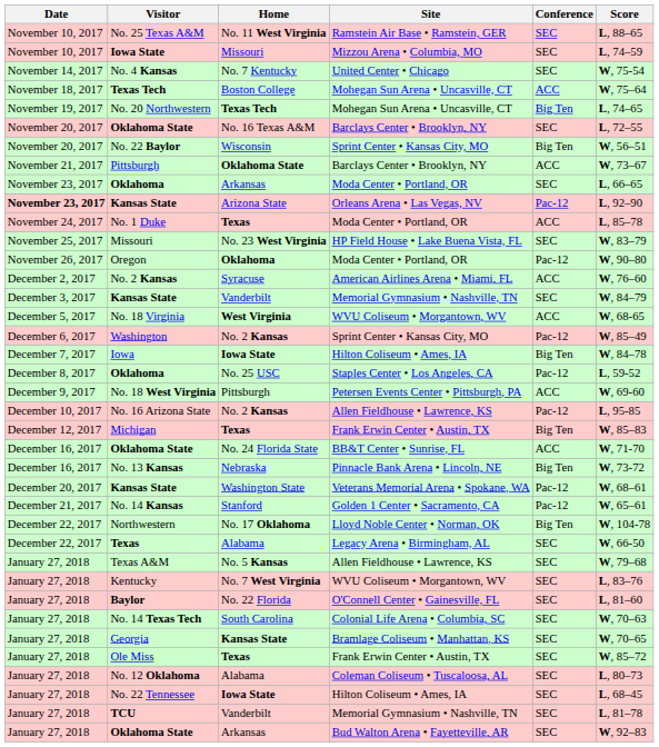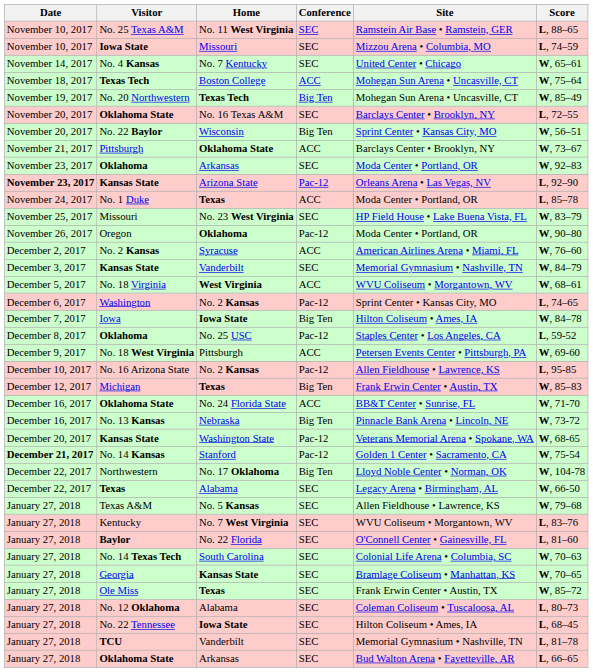 <table class="wikitable">
 <tr>
 <th>Date</th>
 <th>Visitor</th>
 <th>Home</th>
+<th>Conference</th>
 <th>Site</th>
-<th>Conference</th>
 <th>Score</th>
 </tr>
 <tr bgcolor=ffcccc>
 <td>November 10, 2017</td>
 <td>No. 25 <a href='#'>Texas A&M</a></td>
 <td>No. 11 <strong>West Virginia</strong></td>
+<td><a href='#'>SEC</a></td>
 <td><a href='#'>Ramstein Air Base</a> • <a href='#'>Ramstein, GER</a></td>
-<td><a href='#'>SEC</a></td>
 <td><strong>L</strong>, 88–65</td>
 </tr>
 <tr bgcolor=ffcccc>
 <td>November 10, 2017</td>
 <td><strong>Iowa State</strong></td>
 <td><a href='#'>Missouri</a></td>
+<td>SEC</td>
 <td><a href='#'>Mizzou Arena</a> • <a href='#'>Columbia, MO</a></td>
-<td>SEC</td>
 <td><strong>L</strong>, 74–59</td>
 </tr>
 <tr bgcolor=ccffcc>
 <td>November 14, 2017</td>
 <td>No. 4 <strong>Kansas</strong></td>
 <td>No. 7 <a href='#'>Kentucky</a></td>
+<td>SEC</td>
 <td><a href='#'>United Center</a> • <a href='#'>Chicago</a></td>
-<td>SEC</td>
-<td><strong>W</strong>, 75-54</td>
+<td><strong>W</strong>, 65–61</td>
 </tr>
 <tr bgcolor=ccffcc>
 <td>November 18, 2017</td>
 <td><strong>Texas Tech</strong></td>
 <td><a href='#'>Boston College</a></td>
+<td><a href='#'>ACC</a></td>
 <td><a href='#'>Mohegan Sun Arena</a> • <a href='#'>Uncasville, CT</a></td>
-<td><a href='#'>ACC</a></td>
 <td><strong>W</strong>, 75–64</td>
 </tr>
 <tr bgcolor=ccffcc>
 <td>November 19, 2017</td>
 <td>No. 20 <a href='#'>Northwestern</a></td>
 <td><strong>Texas Tech</strong></td>
+<td><a href='#'>Big Ten</a></td>
 <td>Mohegan Sun Arena • Uncasville, CT</td>
-<td><a href='#'>Big Ten</a></td>
-<td><strong>L</strong>, 74–65</td>
+<td><strong>W</strong>, 85–49</td>
 </tr>
 <tr bgcolor=ffcccc>
 <td>November 20, 2017</td>
 <td><strong>Oklahoma State</strong></td>
 <td>No. 16 Texas A&M</td>
+<td>SEC</td>
 <td><a href='#'>Barclays Center</a> • <a href='#'>Brooklyn, NY</a></td>
-<td>SEC</td>
 <td><strong>L</strong>, 72–55</td>
 </tr>
 <tr bgcolor=ccffcc>
 <td>November 20, 2017</td>
 <td>No. 22 <strong>Baylor</strong></td>
 <td><a href='#'>Wisconsin</a></td>
+<td>Big Ten</td>
 <td><a href='#'>Sprint Center</a> • <a href='#'>Kansas City, MO</a></td>
-<td>Big Ten</td>
 <td><strong>W</strong>, 56–51</td>
 </tr>
 <tr bgcolor=ccffcc>
 <td>November 21, 2017</td>
 <td><a href='#'>Pittsburgh</a></td>
 <td><strong>Oklahoma State</strong></td>
+<td>ACC</td>
 <td>Barclays Center • Brooklyn, NY</td>
-<td>ACC</td>
 <td><strong>W</strong>, 73–67</td>
 </tr>
 <tr bgcolor=ccffcc>
 <td>November 23, 2017</td>
 <td><strong>Oklahoma</strong></td>
 <td><a href='#'>Arkansas</a></td>
+<td>SEC</td>
 <td><a href='#'>Moda Center</a> • <a href='#'>Portland, OR</a></td>
-<td>SEC</td>
-<td><strong>L</strong>, 66–65</td>
+<td><strong>W</strong>, 92–83</td>
 </tr>
 <tr bgcolor=ffcccc>
 <td><strong>November 23, 2017</strong></td>
 <td><strong>Kansas State</strong></td>
 <td><a href='#'>Arizona State</a></td>
+<td><a href='#'>Pac-12</a></td>
 <td><a href='#'>Orleans Arena</a> • <a href='#'>Las Vegas, NV</a></td>
-<td><a href='#'>Pac-12</a></td>
 <td><strong>L</strong>, 92–90</td>
 </tr>
 <tr bgcolor=ffcccc>
 <td>November 24, 2017</td>
 <td>No. 1 <a href='#'>Duke</a></td>
 <td><strong>Texas</strong></td>
+<td>ACC</td>
 <td>Moda Center • Portland, OR</td>
-<td>ACC</td>
 <td><strong>L</strong>, 85–78</td>
 </tr>
 <tr bgcolor=ccffcc>
 <td>November 25, 2017</td>
 <td>Missouri</td>
 <td>No. 23 <strong>West Virginia</strong></td>
+<td>SEC</td>
 <td><a href='#'>HP Field House</a> • <a href='#'>Lake Buena Vista, FL</a></td>
-<td>SEC</td>
 <td><strong>W</strong>, 83–79</td>
 </tr>
 <tr bgcolor=ccffcc>
 <td>November 26, 2017</td>
 <td>Oregon</td>
 <td><strong>Oklahoma</strong></td>
+<td>Pac-12</td>
 <td>Moda Center • Portland, OR</td>
-<td>Pac-12</td>
 <td><strong>W</strong>, 90–80</td>
 </tr>
 <tr bgcolor=ccffcc>
 <td>December 2, 2017</td>
 <td>No. 2 <strong>Kansas</strong></td>
 <td><a href='#'>Syracuse</a></td>
+<td>ACC</td>
 <td><a href='#'>American Airlines Arena</a> • <a href='#'>Miami, FL</a></td>
-<td>ACC</td>
 <td><strong>W</strong>, 76–60</td>
 </tr>
 <tr bgcolor=ccffcc>
 <td>December 3, 2017</td>
 <td><strong>Kansas State</strong></td>
 <td><a href='#'>Vanderbilt</a></td>
+<td>SEC</td>
 <td><a href='#'>Memorial Gymnasium</a> • <a href='#'>Nashville, TN</a></td>
-<td>SEC</td>
 <td><strong>W</strong>, 84–79</td>
 </tr>
 <tr bgcolor=ccffcc>
 <td>December 5, 2017</td>
 <td>No. 18 <a href='#'>Virginia</a></td>
 <td><strong>West Virginia</strong></td>
+<td>ACC</td>
 <td><a href='#'>WVU Coliseum</a> • <a href='#'>Morgantown, WV</a></td>
-<td>ACC</td>
-<td><strong>W</strong>, 68-65</td>
+<td><strong>W</strong>, 68–61</td>
 </tr>
 <tr bgcolor=ffcccc>
 <td>December 6, 2017</td>
 <td><a href='#'>Washington</a></td>
 <td>No. 2 <strong>Kansas</strong></td>
+<td>Pac-12</td>
 <td>Sprint Center • Kansas City, MO</td>
-<td>Pac-12</td>
-<td><strong>W</strong>, 85–49</td>
+<td><strong>L</strong>, 74–65</td>
 </tr>
 <tr bgcolor=ccffcc>
 <td>December 7, 2017</td>
 <td><a href='#'>Iowa</a></td>
 <td><strong>Iowa State</strong></td>
+<td>Big Ten</td>
 <td><a href='#'>Hilton Coliseum</a> • <a href='#'>Ames, IA</a></td>
-<td>Big Ten</td>
 <td><strong>W</strong>, 84–78</td>
 </tr>
 <tr bgcolor=ccffcc>
 <td>December 8, 2017</td>
 <td><strong>Oklahoma</strong></td>
 <td>No. 25 <a href='#'>USC</a></td>
+<td>Pac-12</td>
 <td><a href='#'>Staples Center</a> • <a href='#'>Los Angeles, CA</a></td>
-<td>Pac-12</td>
 <td><strong>L</strong>, 59-52</td>
 </tr>
 <tr bgcolor=ccffcc>
 <td>December 9, 2017</td>
 <td>No. 18 <strong>West Virginia</strong></td>
 <td>Pittsburgh</td>
+<td>ACC</td>
 <td><a href='#'>Petersen Events Center</a> • <a href='#'>Pittsburgh, PA</a></td>
-<td>ACC</td>
 <td><strong>W</strong>, 69-60</td>
 </tr>
 <tr bgcolor=ffcccc>
 <td>December 10, 2017</td>
 <td>No. 16 Arizona State</td>
 <td>No. 2 <strong>Kansas</strong></td>
+<td>Pac-12</td>
 <td><a href='#'>Allen Fieldhouse</a> • <a href='#'>Lawrence, KS</a></td>
-<td>Pac-12</td>
 <td><strong>L</strong>, 95-85</td>
 </tr>
 <tr bgcolor=ffcccc>
 <td>December 12, 2017</td>
 <td><a href='#'>Michigan</a></td>
 <td><strong>Texas</strong></td>
+<td>Big Ten</td>
 <td><a href='#'>Frank Erwin Center</a> • <a href='#'>Austin, TX</a></td>
-<td>Big Ten</td>
 <td><strong>W</strong>, 85–83</td>
 </tr>
 <tr bgcolor=ccffcc>
 <td>December 16, 2017</td>
 <td><strong>Oklahoma State</strong></td>
 <td>No. 24 <a href='#'>Florida State</a></td>
+<td>ACC</td>
 <td><a href='#'>BB&T Center</a> • <a href='#'>Sunrise, FL</a></td>
-<td>ACC</td>
 <td><strong>W</strong>, 71-70</td>
 </tr>
 <tr bgcolor=ccffcc>
 <td>December 16, 2017</td>
 <td>No. 13 <strong>Kansas</strong></td>
 <td><a href='#'>Nebraska</a></td>
+<td>Big Ten</td>
 <td><a href='#'>Pinnacle Bank Arena</a> • <a href='#'>Lincoln, NE</a></td>
-<td>Big Ten</td>
 <td><strong>W</strong>, 73-72</td>
 </tr>
 <tr bgcolor=ccffcc>
 <td>December 20, 2017</td>
 <td><strong>Kansas State</strong></td>
 <td><a href='#'>Washington State</a></td>
+<td>Pac-12</td>
 <td><a href='#'>Veterans Memorial Arena</a> • <a href='#'>Spokane, WA</a></td>
-<td>Pac-12</td>
-<td><strong>W</strong>, 68–61</td>
+<td><strong>W</strong>, 68-65</td>
 </tr>
 <tr bgcolor=ccffcc>
-<td>December 21, 2017</td>
+<td><strong>December 21, 2017</strong></td>
 <td>No. 14 <strong>Kansas</strong></td>
 <td><a href='#'>Stanford</a></td>
+<td>Pac-12</td>
 <td><a href='#'>Golden 1 Center</a> • <a href='#'>Sacramento, CA</a></td>
-<td>Pac-12</td>
-<td><strong>W</strong>, 65–61</td>
+<td><strong>W</strong>, 75-54</td>
 </tr>
 <tr bgcolor=ccffcc>
 <td>December 22, 2017</td>
 <td>Northwestern</td>
 <td>No. 17 <strong>Oklahoma</strong></td>
+<td>Big Ten</td>
 <td><a href='#'>Lloyd Noble Center</a> • <a href='#'>Norman, OK</a></td>
-<td>Big Ten</td>
 <td><strong>W</strong>, 104-78</td>
 </tr>
 <tr bgcolor=ccffcc>
 <td>December 22, 2017</td>
 <td><strong>Texas</strong></td>
 <td><a href='#'>Alabama</a></td>
+<td>SEC</td>
 <td><a href='#'>Legacy Arena</a> • <a href='#'>Birmingham, AL</a></td>
-<td>SEC</td>
 <td><strong>W</strong>, 66-50</td>
 </tr>
 <tr bgcolor=ccffcc>
 <td>January 27, 2018</td>
 <td>Texas A&M</td>
 <td>No. 5 <strong>Kansas</strong></td>
+<td>SEC</td>
 <td>Allen Fieldhouse • Lawrence, KS</td>
-<td>SEC</td>
 <td><strong>W</strong>, 79–68</td>
 </tr>
 <tr bgcolor=ffcccc>
 <td>January 27, 2018</td>
 <td>Kentucky</td>
 <td>No. 7 <strong>West Virginia</strong></td>
+<td>SEC</td>
 <td>WVU Coliseum • Morgantown, WV</td>
-<td>SEC</td>
 <td><strong>L</strong>, 83–76</td>
 </tr>
 <tr bgcolor=ffcccc>
 <td>January 27, 2018</td>
 <td><strong>Baylor</strong></td>
 <td>No. 22 <a href='#'>Florida</a></td>
+<td>SEC</td>
 <td><a href='#'>O'Connell Center</a> • <a href='#'>Gainesville, FL</a></td>
-<td>SEC</td>
 <td><strong>L</strong>, 81–60</td>
 </tr>
 <tr bgcolor=ccffcc>
 <td>January 27, 2018</td>
 <td>No. 14 <strong>Texas Tech</strong></td>
 <td><a href='#'>South Carolina</a></td>
+<td>SEC</td>
 <td><a href='#'>Colonial Life Arena</a> • <a href='#'>Columbia, SC</a></td>
-<td>SEC</td>
 <td><strong>W</strong>, 70–63</td>
 </tr>
 <tr bgcolor=ccffcc>
 <td>January 27, 2018</td>
 <td><a href='#'>Georgia</a></td>
 <td><strong>Kansas State</strong></td>
+<td>SEC</td>
 <td><a href='#'>Bramlage Coliseum</a> • <a href='#'>Manhattan, KS</a></td>
-<td>SEC</td>
 <td><strong>W</strong>, 70–65</td>
 </tr>
 <tr bgcolor=ccffcc>
 <td>January 27, 2018</td>
 <td><a href='#'>Ole Miss</a></td>
 <td><strong>Texas</strong></td>
+<td>SEC</td>
 <td>Frank Erwin Center • Austin, TX</td>
-<td>SEC</td>
 <td><strong>W</strong>, 85–72</td>
 </tr>
 <tr bgcolor=ffcccc>
 <td>January 27, 2018</td>
 <td>No. 12 <strong>Oklahoma</strong></td>
 <td>Alabama</td>
+<td>SEC</td>
 <td><a href='#'>Coleman Coliseum</a> • <a href='#'>Tuscaloosa, AL</a></td>
-<td>SEC</td>
 <td><strong>L</strong>, 80–73</td>
 </tr>
 <tr bgcolor=ffcccc>
 <td>January 27, 2018</td>
 <td>No. 22 <a href='#'>Tennessee</a></td>
 <td><strong>Iowa State</strong></td>
+<td>SEC</td>
 <td>Hilton Coliseum • Ames, IA</td>
-<td>SEC</td>
 <td><strong>L</strong>, 68–45</td>
 </tr>
 <tr bgcolor=ffcccc>
 <td>January 27, 2018</td>
 <td><strong>TCU</strong></td>
 <td>Vanderbilt</td>
+<td>SEC</td>
 <td>Memorial Gymnasium • Nashville, TN</td>
-<td>SEC</td>
 <td><strong>L</strong>, 81–78</td>
 </tr>
 <tr bgcolor=ffcccc>
 <td>January 27, 2018</td>
 <td><strong>Oklahoma State</strong></td>
 <td>Arkansas</td>
+<td>SEC</td>
 <td><a href='#'>Bud Walton Arena</a> • <a href='#'>Fayetteville, AR</a></td>
-<td>SEC</td>
-<td><strong>W</strong>, 92–83</td>
+<td><strong>L</strong>, 66–65</td>
 </tr>
 </table>
